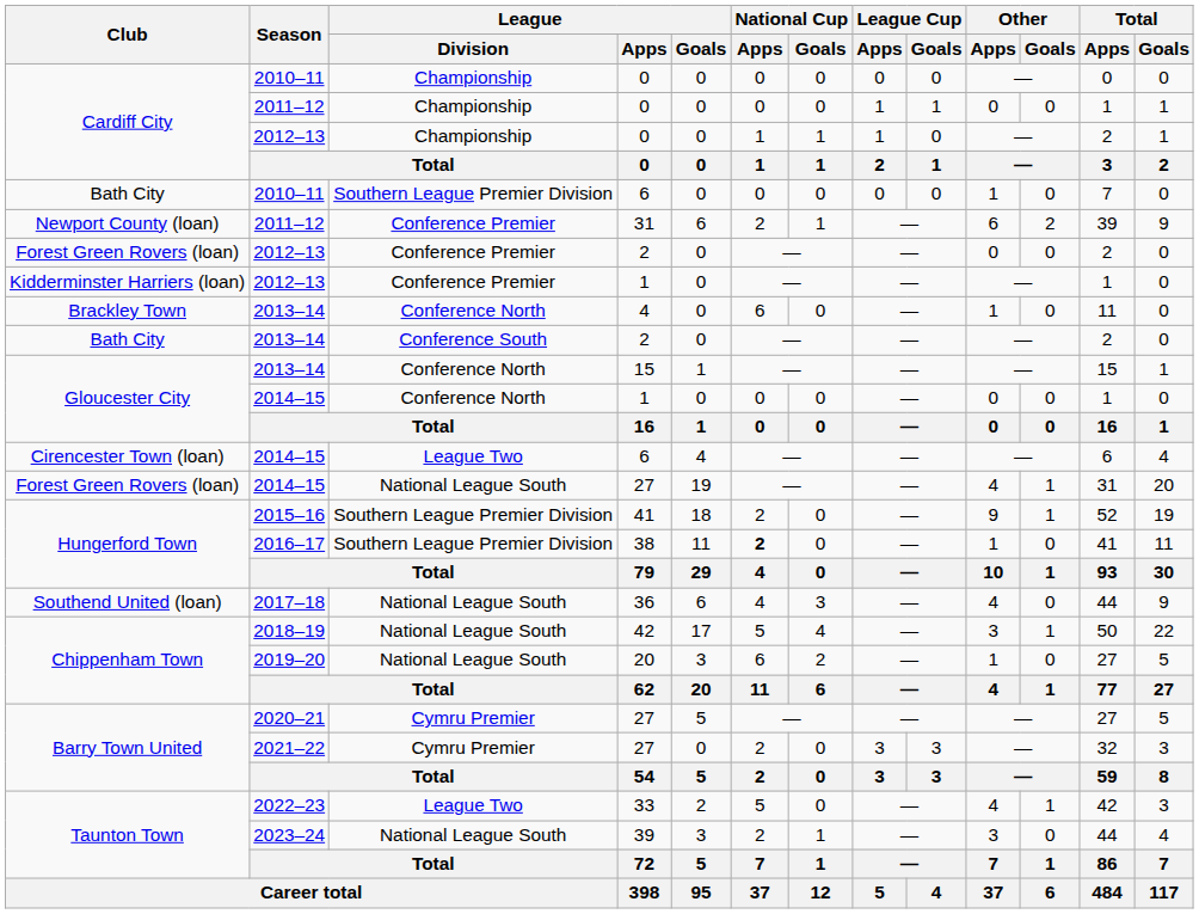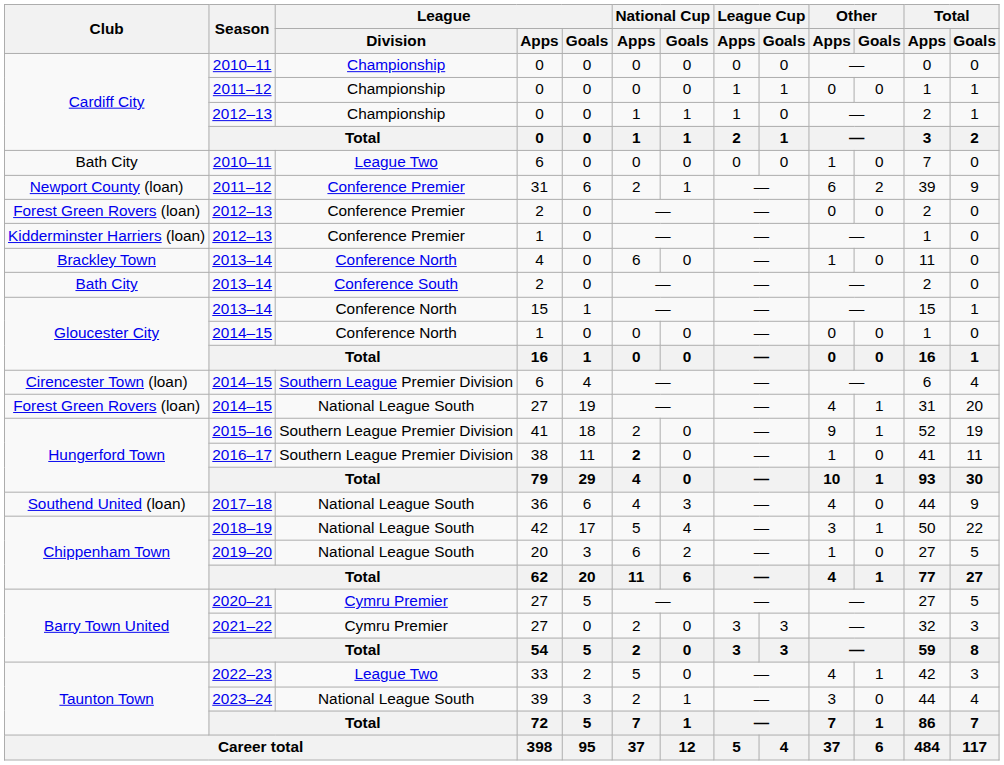 <table class=wikitable style="text-align: center">
 <tr>
 <th rowspan=2>Club</th>
 <th rowspan=2>Season</th>
 <th colspan=3>League</th>
 <th colspan=2>National Cup</th>
 <th colspan=2>League Cup</th>
 <th colspan=2>Other</th>
 <th colspan=2>Total</th>
 </tr>
 <tr>
 <th>Division</th>
 <th>Apps</th>
 <th>Goals</th>
 <th>Apps</th>
 <th>Goals</th>
 <th>Apps</th>
 <th>Goals</th>
 <th>Apps</th>
 <th>Goals</th>
 <th>Apps</th>
 <th>Goals</th>
 </tr>
 <tr>
 <td rowspan=4><a href='#'>Cardiff City</a></td>
 <td><a href='#'>2010–11</a></td>
 <td><a href='#'>Championship</a></td>
 <td>0</td>
 <td>0</td>
 <td>0</td>
 <td>0</td>
 <td>0</td>
 <td>0</td>
 <td colspan=2>—</td>
 <td>0</td>
 <td>0</td>
 </tr>
 <tr>
 <td><a href='#'>2011–12</a></td>
 <td>Championship</td>
 <td>0</td>
 <td>0</td>
 <td>0</td>
 <td>0</td>
 <td>1</td>
 <td>1</td>
 <td>0</td>
 <td>0</td>
 <td>1</td>
 <td>1</td>
 </tr>
 <tr>
 <td><a href='#'>2012–13</a></td>
 <td>Championship</td>
 <td>0</td>
 <td>0</td>
 <td>1</td>
 <td>1</td>
 <td>1</td>
 <td>0</td>
 <td colspan=2>—</td>
 <td>2</td>
 <td>1</td>
 </tr>
 <tr>
 <th colspan=2>Total</th>
 <th>0</th>
 <th>0</th>
 <th>1</th>
 <th>1</th>
 <th>2</th>
 <th>1</th>
 <th colspan=2>—</th>
 <th>3</th>
 <th>2</th>
 </tr>
 <tr>
 <td>Bath City</td>
 <td><a href='#'>2010–11</a></td>
-<td><a href='#'>Southern League</a> Premier Division</td>
+<td><a href='#'>League Two</a></td>
 <td>6</td>
 <td>0</td>
 <td>0</td>
 <td>0</td>
 <td>0</td>
 <td>0</td>
 <td>1</td>
 <td>0</td>
 <td>7</td>
 <td>0</td>
 </tr>
 <tr>
 <td><a href='#'>Newport County</a> (loan)</td>
 <td><a href='#'>2011–12</a></td>
 <td><a href='#'>Conference Premier</a></td>
 <td>31</td>
 <td>6</td>
 <td>2</td>
 <td>1</td>
 <td colspan=2>—</td>
 <td>6</td>
 <td>2</td>
 <td>39</td>
 <td>9</td>
 </tr>
 <tr>
 <td><a href='#'>Forest Green Rovers</a> (loan)</td>
 <td><a href='#'>2012–13</a></td>
 <td>Conference Premier</td>
 <td>2</td>
 <td>0</td>
 <td colspan=2>—</td>
 <td colspan=2>—</td>
 <td>0</td>
 <td>0</td>
 <td>2</td>
 <td>0</td>
 </tr>
 <tr>
 <td><a href='#'>Kidderminster Harriers</a> (loan)</td>
 <td><a href='#'>2012–13</a></td>
 <td>Conference Premier</td>
 <td>1</td>
 <td>0</td>
 <td colspan=2>—</td>
 <td colspan=2>—</td>
 <td colspan=2>—</td>
 <td>1</td>
 <td>0</td>
 </tr>
 <tr>
 <td><a href='#'>Brackley Town</a></td>
 <td><a href='#'>2013–14</a></td>
 <td><a href='#'>Conference North</a></td>
 <td>4</td>
 <td>0</td>
 <td>6</td>
 <td>0</td>
 <td colspan=2>—</td>
 <td>1</td>
 <td>0</td>
 <td>11</td>
 <td>0</td>
 </tr>
 <tr>
 <td><a href='#'>Bath City</a></td>
 <td><a href='#'>2013–14</a></td>
 <td><a href='#'>Conference South</a></td>
 <td>2</td>
 <td>0</td>
 <td colspan=2>—</td>
 <td colspan=2>—</td>
 <td colspan=2>—</td>
 <td>2</td>
 <td>0</td>
 </tr>
 <tr>
 <td rowspan=3><a href='#'>Gloucester City</a></td>
 <td><a href='#'>2013–14</a></td>
 <td>Conference North</td>
 <td>15</td>
 <td>1</td>
 <td colspan=2>—</td>
 <td colspan=2>—</td>
 <td colspan=2>—</td>
 <td>15</td>
 <td>1</td>
 </tr>
 <tr>
 <td><a href='#'>2014–15</a></td>
 <td>Conference North</td>
 <td>1</td>
 <td>0</td>
 <td>0</td>
 <td>0</td>
 <td colspan=2>—</td>
 <td>0</td>
 <td>0</td>
 <td>1</td>
 <td>0</td>
 </tr>
 <tr>
 <th colspan=2>Total</th>
 <th>16</th>
 <th>1</th>
 <th>0</th>
 <th>0</th>
 <th colspan=2>—</th>
 <th>0</th>
 <th>0</th>
 <th>16</th>
 <th>1</th>
 </tr>
 <tr>
 <td><a href='#'>Cirencester Town</a> (loan)</td>
 <td><a href='#'>2014–15</a></td>
-<td><a href='#'>League Two</a></td>
+<td><a href='#'>Southern League</a> Premier Division</td>
 <td>6</td>
 <td>4</td>
 <td colspan=2>—</td>
 <td colspan=2>—</td>
 <td colspan=2>—</td>
 <td>6</td>
 <td>4</td>
 </tr>
 <tr>
 <td><a href='#'>Forest Green Rovers</a> (loan)</td>
 <td><a href='#'>2014–15</a></td>
 <td>National League South</td>
 <td>27</td>
 <td>19</td>
 <td colspan=2>—</td>
 <td colspan=2>—</td>
 <td>4</td>
 <td>1</td>
 <td>31</td>
 <td>20</td>
 </tr>
 <tr>
 <td rowspan=3><a href='#'>Hungerford Town</a></td>
 <td><a href='#'>2015–16</a></td>
 <td>Southern League Premier Division</td>
 <td>41</td>
 <td>18</td>
 <td>2</td>
 <td>0</td>
 <td colspan=2>—</td>
 <td>9</td>
 <td>1</td>
 <td>52</td>
 <td>19</td>
 </tr>
 <tr>
 <td><a href='#'>2016–17</a></td>
 <td>Southern League Premier Division</td>
 <td>38</td>
 <td>11</td>
 <td><strong>2</strong></td>
 <td>0</td>
 <td colspan=2>—</td>
 <td>1</td>
 <td>0</td>
 <td>41</td>
 <td>11</td>
 </tr>
 <tr>
 <th colspan=2>Total</th>
 <th>79</th>
 <th>29</th>
 <th>4</th>
 <th>0</th>
 <th colspan=2>—</th>
 <th>10</th>
 <th>1</th>
 <th>93</th>
 <th>30</th>
 </tr>
 <tr>
 <td><a href='#'>Southend United</a> (loan)</td>
 <td><a href='#'>2017–18</a></td>
 <td>National League South</td>
 <td>36</td>
 <td>6</td>
 <td>4</td>
 <td>3</td>
 <td colspan=2>—</td>
 <td>4</td>
 <td>0</td>
 <td>44</td>
 <td>9</td>
 </tr>
 <tr>
 <td rowspan=3><a href='#'>Chippenham Town</a></td>
 <td><a href='#'>2018–19</a></td>
 <td>National League South</td>
 <td>42</td>
 <td>17</td>
 <td>5</td>
 <td>4</td>
 <td colspan=2>—</td>
 <td>3</td>
 <td>1</td>
 <td>50</td>
 <td>22</td>
 </tr>
 <tr>
 <td><a href='#'>2019–20</a></td>
 <td>National League South</td>
 <td>20</td>
 <td>3</td>
 <td>6</td>
 <td>2</td>
 <td colspan=2>—</td>
 <td>1</td>
 <td>0</td>
 <td>27</td>
 <td>5</td>
 </tr>
 <tr>
 <th colspan=2>Total</th>
 <th>62</th>
 <th>20</th>
 <th>11</th>
 <th>6</th>
 <th colspan=2>—</th>
 <th>4</th>
 <th>1</th>
 <th>77</th>
 <th>27</th>
 </tr>
 <tr>
 <td rowspan=3><a href='#'>Barry Town United</a></td>
 <td><a href='#'>2020–21</a></td>
 <td><a href='#'>Cymru Premier</a></td>
 <td>27</td>
 <td>5</td>
 <td colspan=2>—</td>
 <td colspan=2>—</td>
 <td colspan=2>—</td>
 <td>27</td>
 <td>5</td>
 </tr>
 <tr>
 <td><a href='#'>2021–22</a></td>
 <td>Cymru Premier</td>
 <td>27</td>
 <td>0</td>
 <td>2</td>
 <td>0</td>
 <td>3</td>
 <td>3</td>
 <td colspan=2>—</td>
 <td>32</td>
 <td>3</td>
 </tr>
 <tr>
 <th colspan=2>Total</th>
 <th>54</th>
 <th>5</th>
 <th>2</th>
 <th>0</th>
 <th>3</th>
 <th>3</th>
 <th colspan=2>—</th>
 <th>59</th>
 <th>8</th>
 </tr>
 <tr>
 <td rowspan=3><a href='#'>Taunton Town</a></td>
 <td><a href='#'>2022–23</a></td>
 <td><a href='#'>League Two</a></td>
 <td>33</td>
 <td>2</td>
 <td>5</td>
 <td>0</td>
 <td colspan=2>—</td>
 <td>4</td>
 <td>1</td>
 <td>42</td>
 <td>3</td>
 </tr>
 <tr>
 <td><a href='#'>2023–24</a></td>
 <td>National League South</td>
 <td>39</td>
 <td>3</td>
 <td>2</td>
 <td>1</td>
 <td colspan=2>—</td>
 <td>3</td>
 <td>0</td>
 <td>44</td>
 <td>4</td>
 </tr>
 <tr>
 <th colspan=2>Total</th>
 <th>72</th>
 <th>5</th>
 <th>7</th>
 <th>1</th>
 <th colspan=2>—</th>
 <th>7</th>
 <th>1</th>
 <th>86</th>
 <th>7</th>
 </tr>
 <tr>
 <th colspan=3>Career total</th>
 <th>398</th>
 <th>95</th>
 <th>37</th>
 <th>12</th>
 <th>5</th>
 <th>4</th>
 <th>37</th>
 <th>6</th>
 <th>484</th>
 <th>117</th>
 </tr>
 </table>
